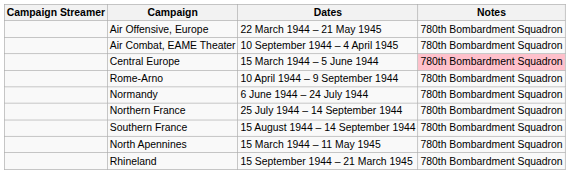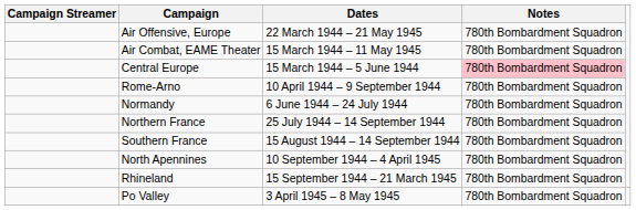 <table class="wikitable">
 <tr style="background:#efefef;">
 <th>Campaign Streamer</th>
 <th>Campaign</th>
 <th>Dates</th>
 <th>Notes</th>
 </tr>
 <tr>
 <td></td>
 <td>Air Offensive, Europe</td>
 <td>22 March 1944 – 21 May 1945</td>
 <td>780th Bombardment Squadron</td>
 </tr>
 <tr>
 <td></td>
 <td>Air Combat, EAME Theater</td>
-<td>10 September 1944 – 4 April 1945</td>
+<td>15 March 1944 – 11 May 1945</td>
 <td>780th Bombardment Squadron</td>
 </tr>
 <tr>
 <td></td>
 <td>Central Europe</td>
 <td>15 March 1944 – 5 June 1944</td>
 <td style="background: pink;">780th Bombardment Squadron</td>
 </tr>
 <tr>
 <td></td>
 <td>Rome-Arno</td>
 <td>10 April 1944 – 9 September 1944</td>
 <td>780th Bombardment Squadron</td>
 </tr>
 <tr>
 <td></td>
 <td>Normandy</td>
 <td>6 June 1944 – 24 July 1944</td>
 <td>780th Bombardment Squadron</td>
 </tr>
 <tr>
 <td></td>
 <td>Northern France</td>
 <td>25 July 1944 – 14 September 1944</td>
 <td>780th Bombardment Squadron</td>
 </tr>
 <tr>
 <td></td>
 <td>Southern France</td>
 <td>15 August 1944 – 14 September 1944</td>
 <td>780th Bombardment Squadron</td>
 </tr>
 <tr>
 <td></td>
 <td>North Apennines</td>
-<td>15 March 1944 – 11 May 1945</td>
+<td>10 September 1944 – 4 April 1945</td>
 <td>780th Bombardment Squadron</td>
 </tr>
 <tr>
 <td></td>
 <td>Rhineland</td>
 <td>15 September 1944 – 21 March 1945</td>
 <td>780th Bombardment Squadron</td>
 </tr>
+<tr>
+<td></td>
+<td>Po Valley</td>
+<td>3 April 1945 – 8 May 1945</td>
+<td>780th Bombardment Squadron</td>
+<td></td>
+</tr>
 </table>
